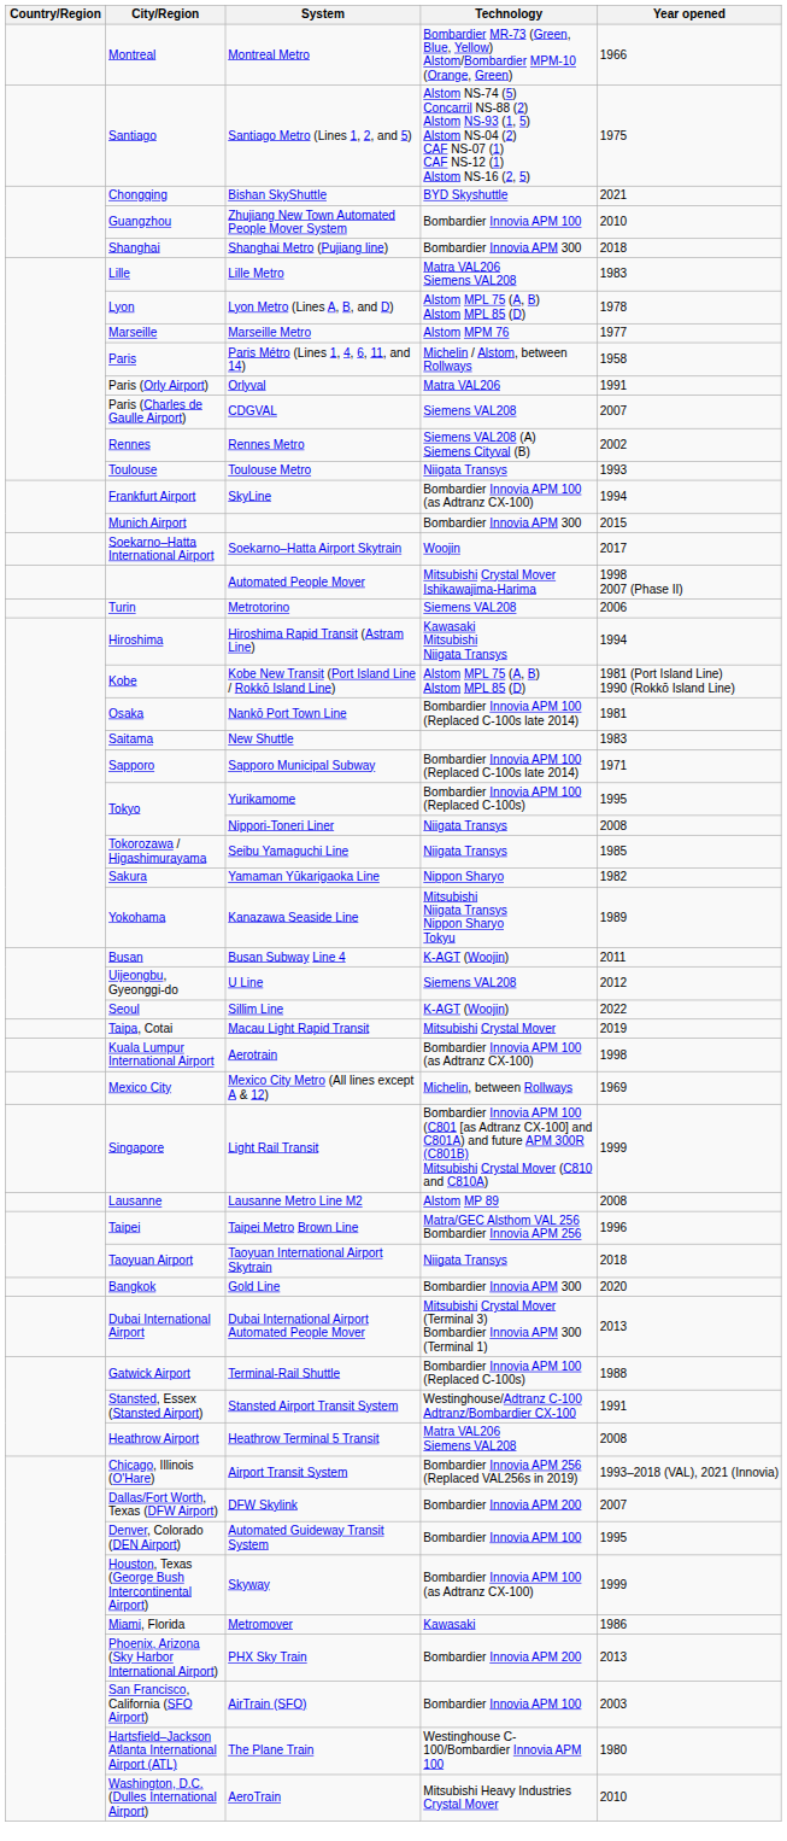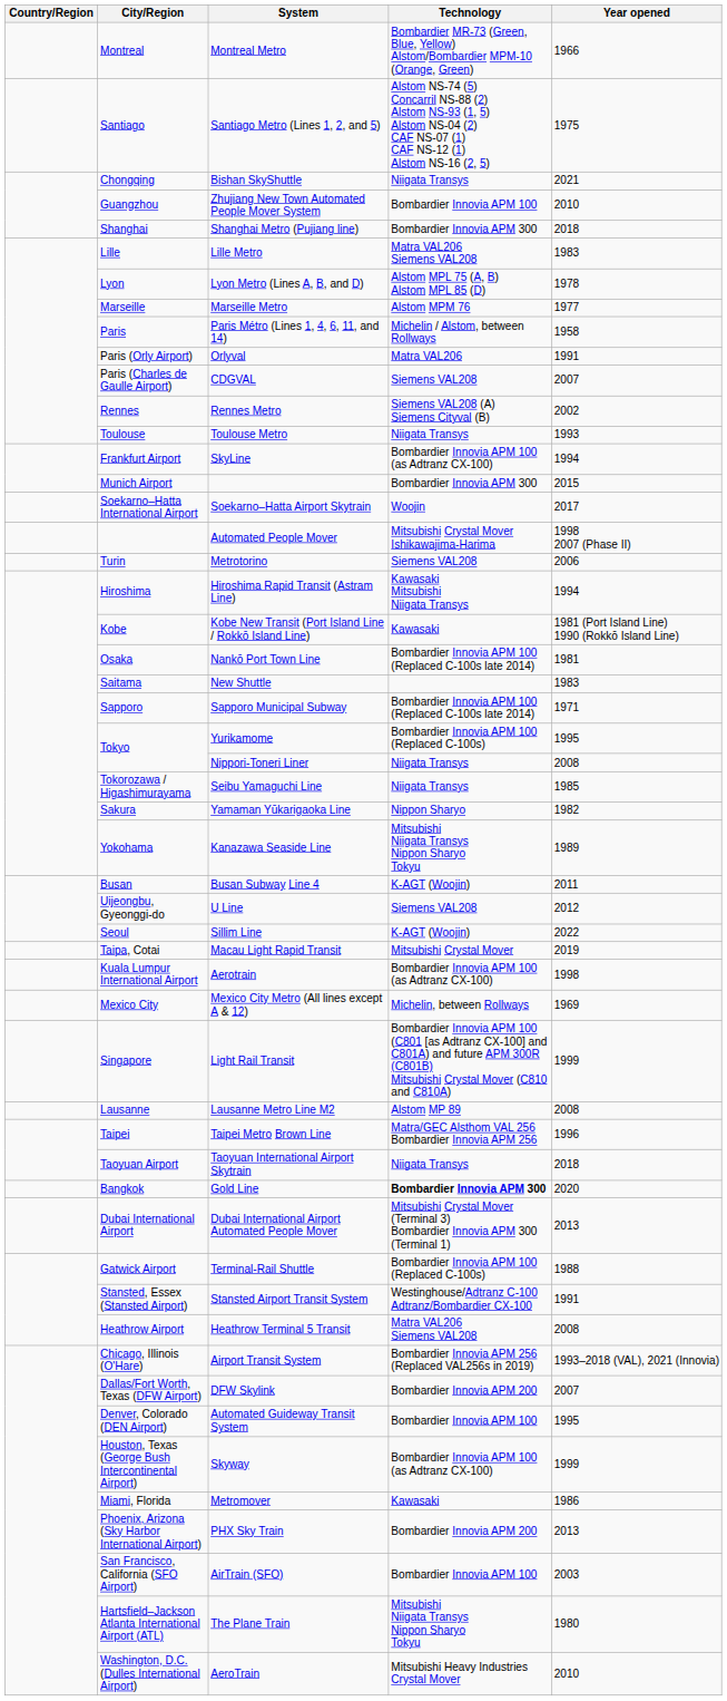 <table class="wikitable sortable">
 <tr>
 <th width=125px>Country/Region</th>
 <th width=150px>City/Region</th>
 <th width=250px>System</th>
 <th width=225px>Technology</th>
 <th>Year opened</th>
 </tr>
 <tr>
 <td></td>
 <td><a href='#'>Montreal</a></td>
 <td><a href='#'>Montreal Metro</a></td>
 <td><a href='#'>Bombardier</a> <a href='#'>MR-73</a> (<a href='#'>Green</a>, <a href='#'>Blue</a>, <a href='#'>Yellow</a>)<br><a href='#'>Alstom</a>/<a href='#'>Bombardier</a> <a href='#'>MPM-10</a> (<a href='#'>Orange</a>, <a href='#'>Green</a>)</td>
 <td>1966</td>
 </tr>
 <tr>
 <td></td>
 <td><a href='#'>Santiago</a></td>
 <td><a href='#'>Santiago Metro</a> (Lines <a href='#'>1</a>, <a href='#'>2</a>, and <a href='#'>5</a>)</td>
 <td><a href='#'>Alstom</a> NS-74 (<a href='#'>5</a>)<br><a href='#'>Concarril</a> NS-88 (<a href='#'>2</a>)<br><a href='#'>Alstom</a> <a href='#'>NS-93</a> (<a href='#'>1</a>, <a href='#'>5</a>)<br><a href='#'>Alstom</a> NS-04 (<a href='#'>2</a>)<br><a href='#'>CAF</a> NS-07 (<a href='#'>1</a>)<br><a href='#'>CAF</a> NS-12 (<a href='#'>1</a>)<br><a href='#'>Alstom</a> NS-16 (<a href='#'>2</a>, <a href='#'>5</a>)</td>
 <td>1975</td>
 </tr>
 <tr>
 <td rowspan=3></td>
 <td><a href='#'>Chongqing</a></td>
 <td><a href='#'>Bishan SkyShuttle</a></td>
-<td><a href='#'>BYD Skyshuttle</a></td>
+<td><a href='#'>Niigata Transys</a></td>
 <td>2021</td>
 </tr>
 <tr>
 <td><a href='#'>Guangzhou</a></td>
 <td><a href='#'>Zhujiang New Town Automated People Mover System</a></td>
 <td>Bombardier <a href='#'>Innovia APM 100</a></td>
 <td>2010</td>
 </tr>
 <tr>
 <td><a href='#'>Shanghai</a></td>
 <td><a href='#'>Shanghai Metro</a> (<a href='#'>Pujiang line</a>)</td>
 <td>Bombardier <a href='#'>Innovia APM</a> 300</td>
 <td>2018</td>
 </tr>
 <tr>
 <td rowspan=8></td>
 <td><a href='#'>Lille</a></td>
 <td><a href='#'>Lille Metro</a></td>
 <td><a href='#'>Matra VAL206</a><br><a href='#'>Siemens VAL208</a></td>
 <td>1983</td>
 </tr>
 <tr>
 <td><a href='#'>Lyon</a></td>
 <td><a href='#'>Lyon Metro</a> (Lines <a href='#'>A</a>, <a href='#'>B</a>, and <a href='#'>D</a>)</td>
 <td><a href='#'>Alstom</a> <a href='#'>MPL 75</a> (<a href='#'>A</a>, <a href='#'>B</a>)<br><a href='#'>Alstom</a> <a href='#'>MPL 85</a> (<a href='#'>D</a>)</td>
 <td>1978</td>
 </tr>
 <tr>
 <td><a href='#'>Marseille</a></td>
 <td><a href='#'>Marseille Metro</a></td>
 <td><a href='#'>Alstom</a> <a href='#'>MPM 76</a></td>
 <td>1977</td>
 </tr>
 <tr>
 <td><a href='#'>Paris</a></td>
 <td><a href='#'>Paris Métro</a> (Lines <a href='#'>1</a>, <a href='#'>4</a>, <a href='#'>6</a>, <a href='#'>11</a>, and <a href='#'>14</a>)</td>
 <td><a href='#'>Michelin</a> / <a href='#'>Alstom</a>,  between <a href='#'>Rollways</a></td>
 <td>1958</td>
 </tr>
 <tr>
 <td>Paris (<a href='#'>Orly Airport</a>)</td>
 <td><a href='#'>Orlyval</a></td>
 <td><a href='#'>Matra VAL206</a></td>
 <td>1991</td>
 </tr>
 <tr>
 <td>Paris (<a href='#'>Charles de Gaulle Airport</a>)</td>
 <td><a href='#'>CDGVAL</a></td>
 <td><a href='#'>Siemens VAL208</a></td>
 <td>2007</td>
 </tr>
 <tr>
 <td><a href='#'>Rennes</a></td>
 <td><a href='#'>Rennes Metro</a></td>
 <td><a href='#'>Siemens VAL208</a> (A)<br><a href='#'>Siemens Cityval</a> (B)</td>
 <td>2002</td>
 </tr>
 <tr>
 <td><a href='#'>Toulouse</a></td>
 <td><a href='#'>Toulouse Metro</a></td>
 <td><a href='#'>Niigata Transys</a></td>
 <td>1993</td>
 </tr>
 <tr>
 <td rowspan=2></td>
 <td><a href='#'>Frankfurt Airport</a></td>
 <td><a href='#'>SkyLine</a></td>
 <td>Bombardier <a href='#'>Innovia APM 100</a> (as Adtranz CX-100)</td>
 <td>1994</td>
 </tr>
 <tr>
 <td><a href='#'>Munich Airport</a></td>
 <td></td>
 <td>Bombardier <a href='#'>Innovia APM</a> 300</td>
 <td>2015</td>
 </tr>
 <tr>
 <td></td>
 <td><a href='#'>Soekarno–Hatta International Airport</a></td>
 <td><a href='#'>Soekarno–Hatta Airport Skytrain</a></td>
 <td><a href='#'>Woojin</a></td>
 <td>2017</td>
 </tr>
 <tr>
 <td></td>
 <td></td>
 <td><a href='#'>Automated People Mover</a></td>
 <td><a href='#'>Mitsubishi</a> <a href='#'>Crystal Mover</a><br><a href='#'>Ishikawajima-Harima</a></td>
 <td>1998 <br> 2007 (Phase II)</td>
 </tr>
 <tr>
 <td></td>
 <td><a href='#'>Turin</a></td>
 <td><a href='#'>Metrotorino</a></td>
 <td><a href='#'>Siemens VAL208</a></td>
 <td>2006</td>
 </tr>
 <tr>
 <td rowspan=10></td>
 <td><a href='#'>Hiroshima</a></td>
 <td><a href='#'>Hiroshima Rapid Transit</a> (<a href='#'>Astram Line</a>)</td>
 <td><a href='#'>Kawasaki</a><br><a href='#'>Mitsubishi</a><br><a href='#'>Niigata Transys</a></td>
 <td>1994</td>
 </tr>
 <tr>
 <td><a href='#'>Kobe</a></td>
 <td><a href='#'>Kobe New Transit</a> (<a href='#'>Port Island Line</a> / <a href='#'>Rokkō Island Line</a>)</td>
-<td><a href='#'>Alstom</a> <a href='#'>MPL 75</a> (<a href='#'>A</a>, <a href='#'>B</a>)<br><a href='#'>Alstom</a> <a href='#'>MPL 85</a> (<a href='#'>D</a>)</td>
+<td><a href='#'>Kawasaki</a></td>
 <td>1981 (Port Island Line) <br> 1990 (Rokkō Island Line)</td>
 </tr>
 <tr>
 <td><a href='#'>Osaka</a></td>
 <td><a href='#'>Nankō Port Town Line</a></td>
 <td>Bombardier <a href='#'>Innovia APM 100</a> (Replaced C-100s late 2014)</td>
 <td>1981</td>
 </tr>
 <tr>
 <td><a href='#'>Saitama</a></td>
 <td><a href='#'>New Shuttle</a></td>
 <td></td>
 <td>1983</td>
 </tr>
 <tr>
 <td><a href='#'>Sapporo</a></td>
 <td><a href='#'>Sapporo Municipal Subway</a></td>
 <td>Bombardier <a href='#'>Innovia APM 100</a> (Replaced C-100s late 2014)</td>
 <td>1971</td>
 </tr>
 <tr>
 <td rowspan=2><a href='#'>Tokyo</a></td>
 <td><a href='#'>Yurikamome</a></td>
 <td>Bombardier <a href='#'>Innovia APM 100</a> (Replaced C-100s)</td>
 <td>1995</td>
 </tr>
 <tr>
 <td><a href='#'>Nippori-Toneri Liner</a></td>
 <td><a href='#'>Niigata Transys</a></td>
 <td>2008</td>
 </tr>
 <tr>
 <td><a href='#'>Tokorozawa</a> / <a href='#'>Higashimurayama</a></td>
 <td><a href='#'>Seibu Yamaguchi Line</a></td>
 <td><a href='#'>Niigata Transys</a></td>
 <td>1985</td>
 </tr>
 <tr>
 <td><a href='#'>Sakura</a></td>
 <td><a href='#'>Yamaman Yūkarigaoka Line</a></td>
 <td><a href='#'>Nippon Sharyo</a></td>
 <td>1982</td>
 </tr>
 <tr>
 <td><a href='#'>Yokohama</a></td>
 <td><a href='#'>Kanazawa Seaside Line</a></td>
 <td><a href='#'>Mitsubishi</a><br><a href='#'>Niigata Transys</a><br><a href='#'>Nippon Sharyo</a><br><a href='#'>Tokyu</a></td>
 <td>1989</td>
 </tr>
 <tr>
 <td rowspan="3"></td>
 <td><a href='#'>Busan</a></td>
 <td><a href='#'>Busan Subway</a> <a href='#'>Line 4</a></td>
 <td><a href='#'>K-AGT</a> (<a href='#'>Woojin</a>)</td>
 <td>2011</td>
 </tr>
 <tr>
 <td><a href='#'>Uijeongbu</a>, Gyeonggi-do</td>
 <td><a href='#'>U Line</a></td>
 <td><a href='#'>Siemens VAL208</a></td>
 <td>2012</td>
 </tr>
 <tr>
 <td><a href='#'>Seoul</a></td>
 <td><a href='#'>Sillim Line</a></td>
 <td><a href='#'>K-AGT</a> (<a href='#'>Woojin</a>)</td>
 <td>2022</td>
 </tr>
 <tr>
 <td></td>
 <td><a href='#'>Taipa</a>, Cotai</td>
 <td><a href='#'>Macau Light Rapid Transit</a></td>
 <td><a href='#'>Mitsubishi</a> <a href='#'>Crystal Mover</a></td>
 <td>2019</td>
 </tr>
 <tr>
 <td></td>
 <td><a href='#'>Kuala Lumpur International Airport</a></td>
 <td><a href='#'>Aerotrain</a></td>
 <td>Bombardier <a href='#'>Innovia APM 100</a> (as Adtranz CX-100)</td>
 <td>1998</td>
 </tr>
 <tr>
 <td></td>
 <td><a href='#'>Mexico City</a></td>
 <td><a href='#'>Mexico City Metro</a> (All lines except <a href='#'>A</a> & <a href='#'>12</a>)</td>
 <td><a href='#'>Michelin</a>,  between <a href='#'>Rollways</a></td>
 <td>1969</td>
 </tr>
 <tr>
 <td></td>
 <td><a href='#'>Singapore</a></td>
 <td><a href='#'>Light Rail Transit</a></td>
 <td>Bombardier <a href='#'>Innovia APM 100</a> (<a href='#'>C801</a> [as Adtranz CX-100] and <a href='#'>C801A</a>) and future <a href='#'>APM 300R (C801B)</a><br><a href='#'>Mitsubishi</a> <a href='#'>Crystal Mover</a> (<a href='#'>C810</a> and <a href='#'>C810A</a>)</td>
 <td>1999</td>
 </tr>
 <tr>
 <td></td>
 <td><a href='#'>Lausanne</a></td>
 <td><a href='#'>Lausanne Metro Line M2</a></td>
 <td><a href='#'>Alstom</a> <a href='#'>MP 89</a></td>
 <td>2008</td>
 </tr>
 <tr>
 <td rowspan=2></td>
 <td><a href='#'>Taipei</a></td>
 <td><a href='#'>Taipei Metro</a> <a href='#'>Brown Line</a></td>
 <td><a href='#'>Matra/GEC Alsthom VAL 256</a><br>Bombardier <a href='#'>Innovia APM 256</a></td>
 <td>1996</td>
 </tr>
 <tr>
 <td><a href='#'>Taoyuan Airport</a></td>
 <td><a href='#'>Taoyuan International Airport Skytrain</a></td>
 <td><a href='#'>Niigata Transys</a></td>
 <td>2018</td>
 </tr>
 <tr>
 <td></td>
 <td><a href='#'>Bangkok</a></td>
 <td><a href='#'>Gold Line</a></td>
-<td>Bombardier <a href='#'>Innovia APM</a> 300</td>
+<td><strong>Bombardier <a href='#'>Innovia APM</a> 300</strong></td>
 <td>2020</td>
 </tr>
 <tr>
 <td></td>
 <td><a href='#'>Dubai International Airport</a></td>
 <td><a href='#'>Dubai International Airport Automated People Mover</a></td>
 <td><a href='#'>Mitsubishi</a> <a href='#'>Crystal Mover</a> (Terminal 3)<br>Bombardier <a href='#'>Innovia APM</a> 300 (Terminal 1)</td>
 <td>2013</td>
 </tr>
 <tr>
 <td rowspan=3></td>
 <td><a href='#'>Gatwick Airport</a></td>
 <td><a href='#'>Terminal-Rail Shuttle</a></td>
 <td>Bombardier <a href='#'>Innovia APM 100</a> (Replaced C-100s)</td>
 <td>1988</td>
 </tr>
 <tr>
 <td><a href='#'>Stansted</a>, Essex (<a href='#'>Stansted Airport</a>)</td>
 <td><a href='#'>Stansted Airport Transit System</a></td>
 <td>Westinghouse/<a href='#'>Adtranz C-100</a><br><a href='#'>Adtranz/Bombardier CX-100</a></td>
 <td>1991</td>
 </tr>
 <tr>
 <td><a href='#'>Heathrow Airport</a></td>
 <td><a href='#'>Heathrow Terminal 5 Transit</a></td>
 <td><a href='#'>Matra VAL206</a><br><a href='#'>Siemens VAL208</a></td>
 <td>2008</td>
 </tr>
 <tr>
 <td rowspan="10"></td>
 <td><a href='#'>Chicago</a>, Illinois (<a href='#'>O'Hare</a>)</td>
 <td><a href='#'>Airport Transit System</a></td>
 <td>Bombardier <a href='#'>Innovia APM 256</a> (Replaced VAL256s in 2019)</td>
 <td>1993–2018 (VAL), 2021 (Innovia)</td>
 </tr>
 <tr>
 <td><a href='#'>Dallas/Fort Worth</a>, Texas (<a href='#'>DFW Airport</a>)</td>
 <td><a href='#'>DFW Skylink</a></td>
 <td>Bombardier <a href='#'>Innovia APM 200</a></td>
 <td>2007</td>
 </tr>
 <tr>
 <td><a href='#'>Denver</a>, Colorado (<a href='#'>DEN Airport</a>)</td>
 <td><a href='#'>Automated Guideway Transit System</a></td>
 <td>Bombardier <a href='#'>Innovia APM 100</a></td>
 <td>1995</td>
 </tr>
 <tr>
 <td><a href='#'>Houston</a>, Texas (<a href='#'>George Bush Intercontinental Airport</a>)</td>
 <td><a href='#'>Skyway</a></td>
 <td>Bombardier <a href='#'>Innovia APM 100</a> (as Adtranz CX-100)</td>
 <td>1999</td>
 </tr>
 <tr>
 <td><a href='#'>Miami</a>, Florida</td>
 <td><a href='#'>Metromover</a></td>
 <td><a href='#'>Kawasaki</a></td>
 <td>1986</td>
 </tr>
 <tr>
 <td><a href='#'>Phoenix, Arizona</a> (<a href='#'>Sky Harbor International Airport</a>)</td>
 <td><a href='#'>PHX Sky Train</a></td>
 <td>Bombardier <a href='#'>Innovia APM 200</a></td>
 <td>2013</td>
 </tr>
 <tr>
 <td><a href='#'>San Francisco</a>, California (<a href='#'>SFO Airport</a>)</td>
 <td><a href='#'>AirTrain (SFO)</a></td>
 <td>Bombardier <a href='#'>Innovia APM 100</a></td>
 <td>2003</td>
 </tr>
 <tr>
 <td><a href='#'>Hartsfield–Jackson Atlanta International Airport (ATL)</a></td>
 <td><a href='#'>The Plane Train</a></td>
-<td>Westinghouse C-100/Bombardier <a href='#'>Innovia APM 100</a></td>
+<td><a href='#'>Mitsubishi</a><br><a href='#'>Niigata Transys</a><br><a href='#'>Nippon Sharyo</a><br><a href='#'>Tokyu</a></td>
 <td>1980</td>
 </tr>
 <tr>
 <td><a href='#'>Washington, D.C.</a> (<a href='#'>Dulles International Airport</a>)</td>
 <td><a href='#'>AeroTrain</a></td>
 <td>Mitsubishi Heavy Industries <a href='#'>Crystal Mover</a></td>
 <td>2010</td>
 </tr>
 </table>
